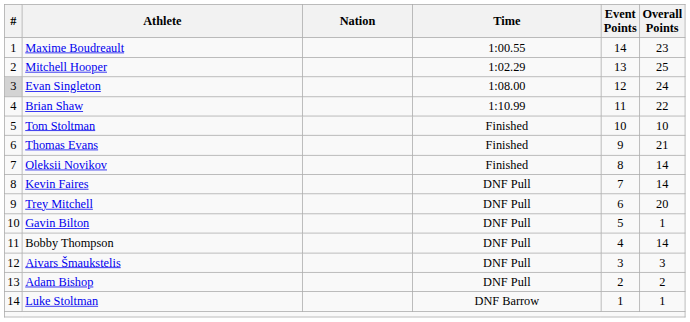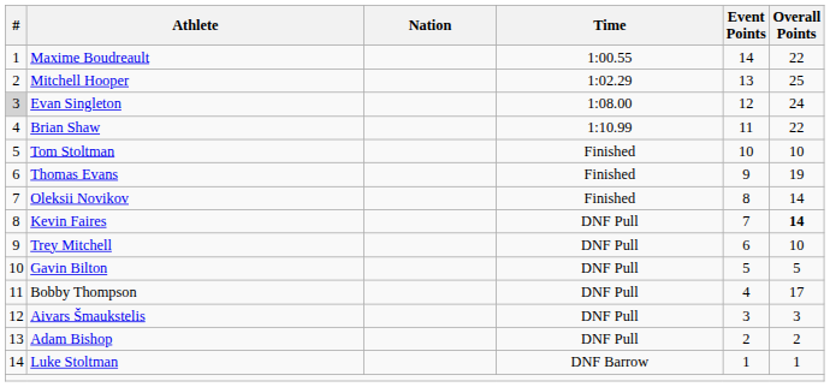 <table class="wikitable sortable" style="text-align:center;width: 70%;">
 <tr>
 <th scope="col" style="width: 10px;">#</th>
 <th scope="col">Athlete</th>
 <th scope="col">Nation</th>
 <th scope="col">Time</th>
 <th scope="col" style="width: 10px;">Event Points</th>
 <th scope="col" style="width: 10px;">Overall Points</th>
 </tr>
 <tr>
 <td>1</td>
 <td align=left><a href='#'>Maxime Boudreault</a></td>
 <td align=left></td>
 <td>1:00.55</td>
 <td>14</td>
-<td>23</td>
+<td>22</td>
 </tr>
 <tr>
 <td>2</td>
 <td align=left><a href='#'>Mitchell Hooper</a></td>
 <td align=left></td>
 <td>1:02.29</td>
 <td>13</td>
 <td>25</td>
 </tr>
 <tr>
 <td style="background: lightgrey;">3</td>
 <td align=left><a href='#'>Evan Singleton</a></td>
 <td align=left></td>
 <td>1:08.00</td>
 <td>12</td>
 <td>24</td>
 </tr>
 <tr>
 <td>4</td>
 <td align=left><a href='#'>Brian Shaw</a></td>
 <td align=left></td>
 <td>1:10.99</td>
 <td>11</td>
 <td>22</td>
 </tr>
 <tr>
 <td>5</td>
 <td align=left><a href='#'>Tom Stoltman</a></td>
 <td align=left></td>
 <td>Finished</td>
 <td>10</td>
 <td>10</td>
 </tr>
 <tr>
 <td>6</td>
 <td align=left><a href='#'>Thomas Evans</a></td>
 <td align=left></td>
 <td>Finished</td>
 <td>9</td>
-<td>21</td>
+<td>19</td>
 </tr>
 <tr>
 <td>7</td>
 <td align=left><a href='#'>Oleksii Novikov</a></td>
 <td align=left></td>
 <td>Finished</td>
 <td>8</td>
 <td>14</td>
 </tr>
 <tr>
 <td>8</td>
 <td align=left><a href='#'>Kevin Faires</a></td>
 <td align=left></td>
 <td>DNF Pull</td>
 <td>7</td>
-<td>14</td>
+<td><strong>14</strong></td>
 </tr>
 <tr>
 <td>9</td>
 <td align=left><a href='#'>Trey Mitchell</a></td>
 <td align=left></td>
 <td>DNF Pull</td>
 <td>6</td>
-<td>20</td>
+<td>10</td>
 </tr>
 <tr>
 <td>10</td>
 <td align=left><a href='#'>Gavin Bilton</a></td>
 <td align=left></td>
 <td>DNF Pull</td>
 <td>5</td>
-<td>1</td>
+<td>5</td>
 </tr>
 <tr>
 <td>11</td>
 <td align=left>Bobby Thompson</td>
 <td align=left></td>
 <td>DNF Pull</td>
 <td>4</td>
-<td>14</td>
+<td>17</td>
 </tr>
 <tr>
 <td>12</td>
 <td align=left><a href='#'>Aivars Šmaukstelis</a></td>
 <td align=left></td>
 <td>DNF Pull</td>
 <td>3</td>
 <td>3</td>
 </tr>
 <tr>
 <td>13</td>
 <td align=left><a href='#'>Adam Bishop</a></td>
 <td align=left></td>
 <td>DNF Pull</td>
 <td>2</td>
 <td>2</td>
 </tr>
 <tr>
 <td>14</td>
 <td align=left><a href='#'>Luke Stoltman</a></td>
 <td align=left></td>
 <td>DNF Barrow</td>
 <td>1</td>
 <td>1</td>
 </tr>
 <tr class="sortbottom">
 <td colspan="6"></td>
 </tr>
 </table>
